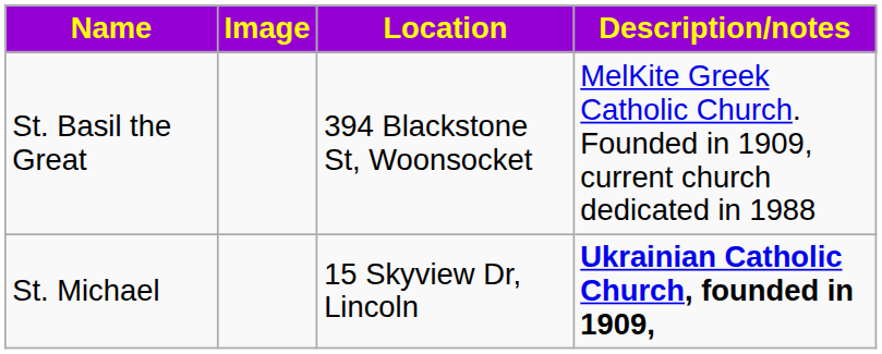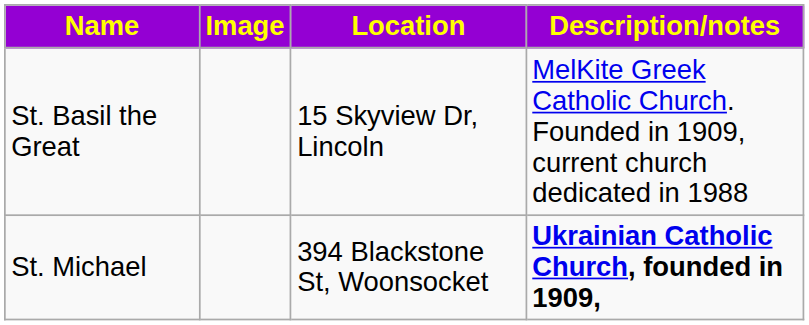 <table class="wikitable sortable" style="width:75%">
 <tr>
 <th style="background:darkviolet; color:yellow;" width="25%"><strong>Name</strong></th>
 <th style="background:darkviolet; color:yellow;" width="10%"><strong>Image</strong></th>
 <th style="background:darkviolet; color:yellow;" width="30%"><strong>Location</strong></th>
 <th style="background:darkviolet; color:yellow;" width="35%"><strong>Description/notes</strong></th>
 </tr>
 <tr>
 <td>St. Basil the Great</td>
 <td></td>
-<td>394 Blackstone St, Woonsocket</td>
+<td>15 Skyview Dr, Lincoln</td>
 <td><a href='#'>MelKite Greek Catholic Church</a>. Founded in 1909, current church dedicated in 1988</td>
 </tr>
 <tr>
 <td>St. Michael</td>
 <td></td>
-<td>15 Skyview Dr, Lincoln</td>
+<td>394 Blackstone St, Woonsocket</td>
 <td><strong><a href='#'>Ukrainian Catholic Church</a>, founded in 1909,</strong></td>
 </tr>
 </table>
